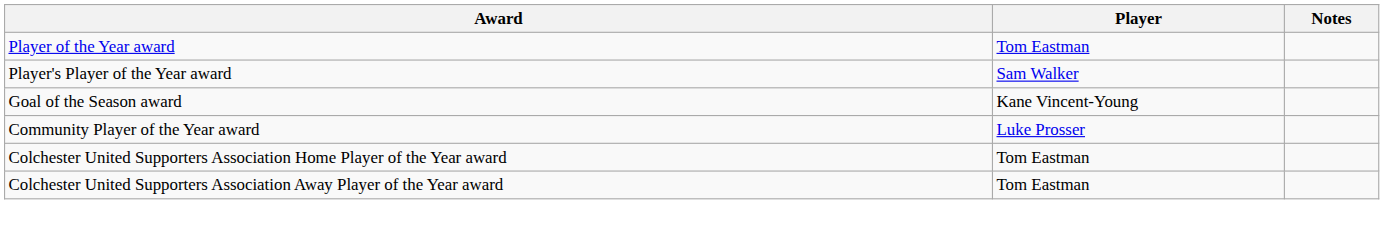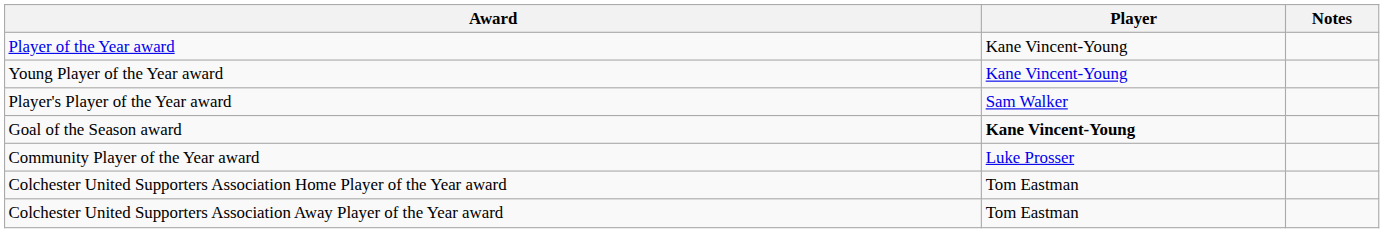 <table width=98% class="wikitable" style="text-align:center; font-size:95%; text-align:left">
 <tr>
 <th>Award</th>
 <th>Player</th>
 <th>Notes</th>
 </tr>
 <tr>
 <td><a href='#'>Player of the Year award</a></td>
-<td> <a href='#'>Tom Eastman</a></td>
+<td> Kane Vincent-Young</td>
+<td></td>
+</tr>
+<tr>
+<td>Young Player of the Year award</td>
+<td> <a href='#'>Kane Vincent-Young</a></td>
 <td></td>
 </tr>
 <tr>
 <td>Player's Player of the Year award</td>
 <td> <a href='#'>Sam Walker</a></td>
 <td></td>
 </tr>
 <tr>
 <td>Goal of the Season award</td>
-<td> Kane Vincent-Young</td>
+<td><strong> Kane Vincent-Young</strong></td>
 <td></td>
 </tr>
 <tr>
 <td>Community Player of the Year award</td>
 <td> <a href='#'>Luke Prosser</a></td>
 <td></td>
 </tr>
 <tr>
 <td>Colchester United Supporters Association Home Player of the Year award</td>
 <td> Tom Eastman</td>
 <td></td>
 </tr>
 <tr>
 <td>Colchester United Supporters Association Away Player of the Year award</td>
 <td> Tom Eastman</td>
 <td></td>
 </tr>
 </table>
